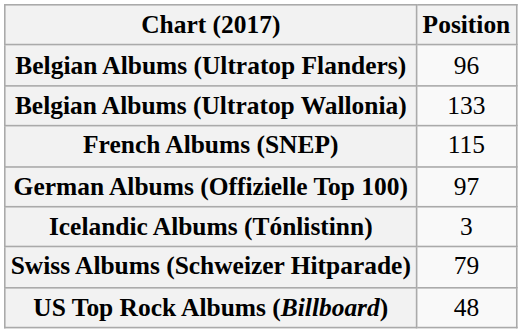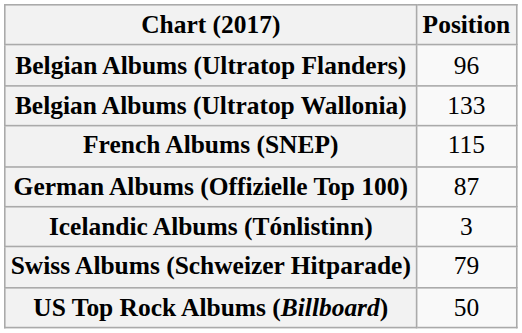 <table class="wikitable sortable plainrowheaders" style="text-align:center">
 <tr>
 <th scope="col">Chart (2017)</th>
 <th scope="col">Position</th>
 </tr>
 <tr>
 <th scope="row">Belgian Albums (Ultratop Flanders)</th>
 <td>96</td>
 </tr>
 <tr>
 <th scope="row">Belgian Albums (Ultratop Wallonia)</th>
 <td>133</td>
 </tr>
 <tr>
 <th scope="row">French Albums (SNEP)</th>
 <td>115</td>
 </tr>
 <tr>
 <th scope="row">German Albums (Offizielle Top 100)</th>
-<td>97</td>
+<td>87</td>
 </tr>
 <tr>
 <th scope="row">Icelandic Albums (Tónlistinn)</th>
 <td>3</td>
 </tr>
 <tr>
 <th scope="row">Swiss Albums (Schweizer Hitparade)</th>
 <td>79</td>
 </tr>
 <tr>
 <th scope="row">US Top Rock Albums (<em>Billboard</em>)</th>
-<td>48</td>
+<td>50</td>
 </tr>
 </table>
